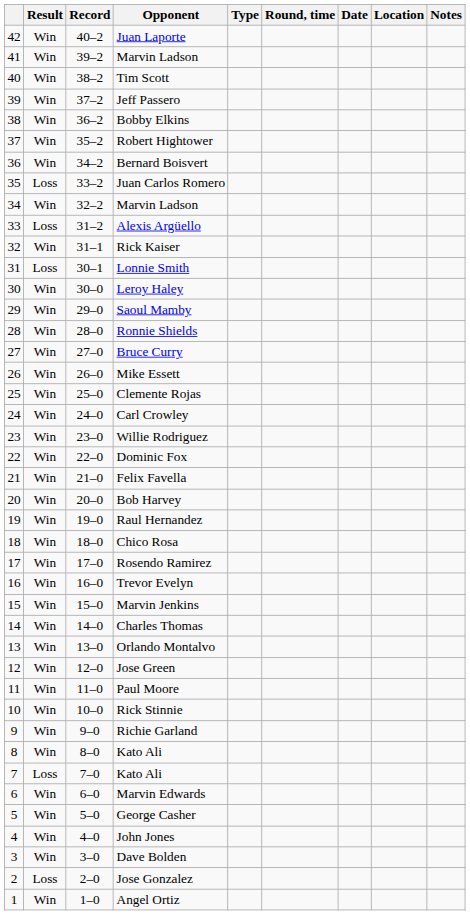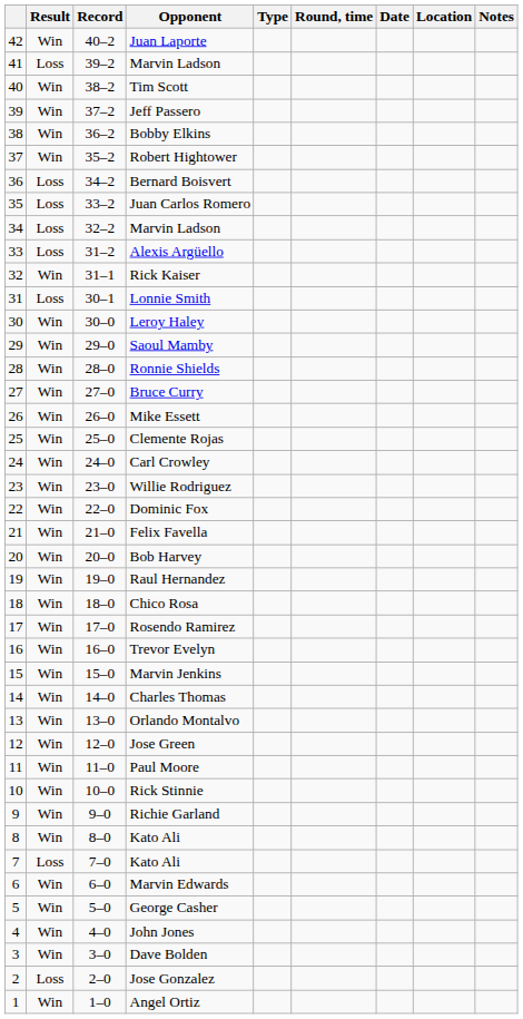 <table class=wikitable style=text-align:center>
 <tr>
 <th></th>
 <th>Result</th>
 <th>Record</th>
 <th>Opponent</th>
 <th>Type</th>
 <th>Round, time</th>
 <th>Date</th>
 <th>Location</th>
 <th>Notes</th>
 </tr>
 <tr>
 <td>42</td>
 <td>Win</td>
 <td>40–2</td>
 <td align=left><a href='#'>Juan Laporte</a></td>
 <td></td>
 <td></td>
 <td></td>
 <td align=left></td>
 <td align=left></td>
 </tr>
 <tr>
 <td>41</td>
-<td>Win</td>
+<td>Loss</td>
 <td>39–2</td>
 <td align=left>Marvin Ladson</td>
 <td></td>
 <td></td>
 <td></td>
 <td align=left></td>
 <td align=left></td>
 </tr>
 <tr>
 <td>40</td>
 <td>Win</td>
 <td>38–2</td>
 <td align=left>Tim Scott</td>
 <td></td>
 <td></td>
 <td></td>
 <td align=left></td>
 <td align=left></td>
 </tr>
 <tr>
 <td>39</td>
 <td>Win</td>
 <td>37–2</td>
 <td align=left>Jeff Passero</td>
 <td></td>
 <td></td>
 <td></td>
 <td align=left></td>
 <td align=left></td>
 </tr>
 <tr>
 <td>38</td>
 <td>Win</td>
 <td>36–2</td>
 <td align=left>Bobby Elkins</td>
 <td></td>
 <td></td>
 <td></td>
 <td align=left></td>
 <td align=left></td>
 </tr>
 <tr>
 <td>37</td>
 <td>Win</td>
 <td>35–2</td>
 <td align=left>Robert Hightower</td>
 <td></td>
 <td></td>
 <td></td>
 <td align=left></td>
 <td align=left></td>
 </tr>
 <tr>
 <td>36</td>
-<td>Win</td>
+<td>Loss</td>
 <td>34–2</td>
 <td align=left>Bernard Boisvert</td>
 <td></td>
 <td></td>
 <td></td>
 <td align=left></td>
 <td align=left></td>
 </tr>
 <tr>
 <td>35</td>
 <td>Loss</td>
 <td>33–2</td>
 <td align=left>Juan Carlos Romero</td>
 <td></td>
 <td></td>
 <td></td>
 <td align=left></td>
 <td align=left></td>
 </tr>
 <tr>
 <td>34</td>
-<td>Win</td>
+<td>Loss</td>
 <td>32–2</td>
 <td align=left>Marvin Ladson</td>
 <td></td>
 <td></td>
 <td></td>
 <td align=left></td>
 <td align=left></td>
 </tr>
 <tr>
 <td>33</td>
 <td>Loss</td>
 <td>31–2</td>
 <td align=left><a href='#'>Alexis Argüello</a></td>
 <td></td>
 <td></td>
 <td></td>
 <td align=left></td>
 <td align=left></td>
 </tr>
 <tr>
 <td>32</td>
 <td>Win</td>
 <td>31–1</td>
 <td align=left>Rick Kaiser</td>
 <td></td>
 <td></td>
 <td></td>
 <td align=left></td>
 <td align=left></td>
 </tr>
 <tr>
 <td>31</td>
 <td>Loss</td>
 <td>30–1</td>
 <td align=left><a href='#'>Lonnie Smith</a></td>
 <td></td>
 <td></td>
 <td></td>
 <td align=left></td>
 <td align=left></td>
 </tr>
 <tr>
 <td>30</td>
 <td>Win</td>
 <td>30–0</td>
 <td align=left><a href='#'>Leroy Haley</a></td>
 <td></td>
 <td></td>
 <td></td>
 <td align=left></td>
 <td align=left></td>
 </tr>
 <tr>
 <td>29</td>
 <td>Win</td>
 <td>29–0</td>
 <td align=left><a href='#'>Saoul Mamby</a></td>
 <td></td>
 <td></td>
 <td></td>
 <td align=left></td>
 <td align=left></td>
 </tr>
 <tr>
 <td>28</td>
 <td>Win</td>
 <td>28–0</td>
 <td align=left><a href='#'>Ronnie Shields</a></td>
 <td></td>
 <td></td>
 <td></td>
 <td align=left></td>
 <td align=left></td>
 </tr>
 <tr>
 <td>27</td>
 <td>Win</td>
 <td>27–0</td>
 <td align=left><a href='#'>Bruce Curry</a></td>
 <td></td>
 <td></td>
 <td></td>
 <td align=left></td>
 <td align=left></td>
 </tr>
 <tr>
 <td>26</td>
 <td>Win</td>
 <td>26–0</td>
 <td align=left>Mike Essett</td>
 <td></td>
 <td></td>
 <td></td>
 <td align=left></td>
 <td align=left></td>
 </tr>
 <tr>
 <td>25</td>
 <td>Win</td>
 <td>25–0</td>
 <td align=left>Clemente Rojas</td>
 <td></td>
 <td></td>
 <td></td>
 <td align=left></td>
 <td align=left></td>
 </tr>
 <tr>
 <td>24</td>
 <td>Win</td>
 <td>24–0</td>
 <td align=left>Carl Crowley</td>
 <td></td>
 <td></td>
 <td></td>
 <td align=left></td>
 <td align=left></td>
 </tr>
 <tr>
 <td>23</td>
 <td>Win</td>
 <td>23–0</td>
 <td align=left>Willie Rodriguez</td>
 <td></td>
 <td></td>
 <td></td>
 <td align=left></td>
 <td align=left></td>
 </tr>
 <tr>
 <td>22</td>
 <td>Win</td>
 <td>22–0</td>
 <td align=left>Dominic Fox</td>
 <td></td>
 <td></td>
 <td></td>
 <td align=left></td>
 <td align=left></td>
 </tr>
 <tr>
 <td>21</td>
 <td>Win</td>
 <td>21–0</td>
 <td align=left>Felix Favella</td>
 <td></td>
 <td></td>
 <td></td>
 <td align=left></td>
 <td align=left></td>
 </tr>
 <tr>
 <td>20</td>
 <td>Win</td>
 <td>20–0</td>
 <td align=left>Bob Harvey</td>
 <td></td>
 <td></td>
 <td></td>
 <td align=left></td>
 <td align=left></td>
 </tr>
 <tr>
 <td>19</td>
 <td>Win</td>
 <td>19–0</td>
 <td align=left>Raul Hernandez</td>
 <td></td>
 <td></td>
 <td></td>
 <td align=left></td>
 <td align=left></td>
 </tr>
 <tr>
 <td>18</td>
 <td>Win</td>
 <td>18–0</td>
 <td align=left>Chico Rosa</td>
 <td></td>
 <td></td>
 <td></td>
 <td align=left></td>
 <td align=left></td>
 </tr>
 <tr>
 <td>17</td>
 <td>Win</td>
 <td>17–0</td>
 <td align=left>Rosendo Ramirez</td>
 <td></td>
 <td></td>
 <td></td>
 <td align=left></td>
 <td align=left></td>
 </tr>
 <tr>
 <td>16</td>
 <td>Win</td>
 <td>16–0</td>
 <td align=left>Trevor Evelyn</td>
 <td></td>
 <td></td>
 <td></td>
 <td align=left></td>
 <td align=left></td>
 </tr>
 <tr>
 <td>15</td>
 <td>Win</td>
 <td>15–0</td>
 <td align=left>Marvin Jenkins</td>
 <td></td>
 <td></td>
 <td></td>
 <td align=left></td>
 <td align=left></td>
 </tr>
 <tr>
 <td>14</td>
 <td>Win</td>
 <td>14–0</td>
 <td align=left>Charles Thomas</td>
 <td></td>
 <td></td>
 <td></td>
 <td align=left></td>
 <td align=left></td>
 </tr>
 <tr>
 <td>13</td>
 <td>Win</td>
 <td>13–0</td>
 <td align=left>Orlando Montalvo</td>
 <td></td>
 <td></td>
 <td></td>
 <td align=left></td>
 <td align=left></td>
 </tr>
 <tr>
 <td>12</td>
 <td>Win</td>
 <td>12–0</td>
 <td align=left>Jose Green</td>
 <td></td>
 <td></td>
 <td></td>
 <td align=left></td>
 <td align=left></td>
 </tr>
 <tr>
 <td>11</td>
 <td>Win</td>
 <td>11–0</td>
 <td align=left>Paul Moore</td>
 <td></td>
 <td></td>
 <td></td>
 <td align=left></td>
 <td align=left></td>
 </tr>
 <tr>
 <td>10</td>
 <td>Win</td>
 <td>10–0</td>
 <td align=left>Rick Stinnie</td>
 <td></td>
 <td></td>
 <td></td>
 <td align=left></td>
 <td align=left></td>
 </tr>
 <tr>
 <td>9</td>
 <td>Win</td>
 <td>9–0</td>
 <td align=left>Richie Garland</td>
 <td></td>
 <td></td>
 <td></td>
 <td align=left></td>
 <td align=left></td>
 </tr>
 <tr>
 <td>8</td>
 <td>Win</td>
 <td>8–0</td>
 <td align=left>Kato Ali</td>
 <td></td>
 <td></td>
 <td></td>
 <td align=left></td>
 <td align=left></td>
 </tr>
 <tr>
 <td>7</td>
 <td>Loss</td>
 <td>7–0</td>
 <td align=left>Kato Ali</td>
 <td></td>
 <td></td>
 <td></td>
 <td align=left></td>
 <td align=left></td>
 </tr>
 <tr>
 <td>6</td>
 <td>Win</td>
 <td>6–0</td>
 <td align=left>Marvin Edwards</td>
 <td></td>
 <td></td>
 <td></td>
 <td align=left></td>
 <td align=left></td>
 </tr>
 <tr>
 <td>5</td>
 <td>Win</td>
 <td>5–0</td>
 <td align=left>George Casher</td>
 <td></td>
 <td></td>
 <td></td>
 <td align=left></td>
 <td align=left></td>
 </tr>
 <tr>
 <td>4</td>
 <td>Win</td>
 <td>4–0</td>
 <td align=left>John Jones</td>
 <td></td>
 <td></td>
 <td></td>
 <td align=left></td>
 <td align=left></td>
 </tr>
 <tr>
 <td>3</td>
 <td>Win</td>
 <td>3–0</td>
 <td align=left>Dave Bolden</td>
 <td></td>
 <td></td>
 <td></td>
 <td align=left></td>
 <td align=left></td>
 </tr>
 <tr>
 <td>2</td>
 <td>Loss</td>
 <td>2–0</td>
 <td align=left>Jose Gonzalez</td>
 <td></td>
 <td></td>
 <td></td>
 <td align=left></td>
 <td align=left></td>
 </tr>
 <tr>
 <td>1</td>
 <td>Win</td>
 <td>1–0</td>
 <td align=left>Angel Ortiz</td>
 <td></td>
 <td></td>
 <td></td>
 <td align=left></td>
 <td align=left></td>
 </tr>
 </table>
